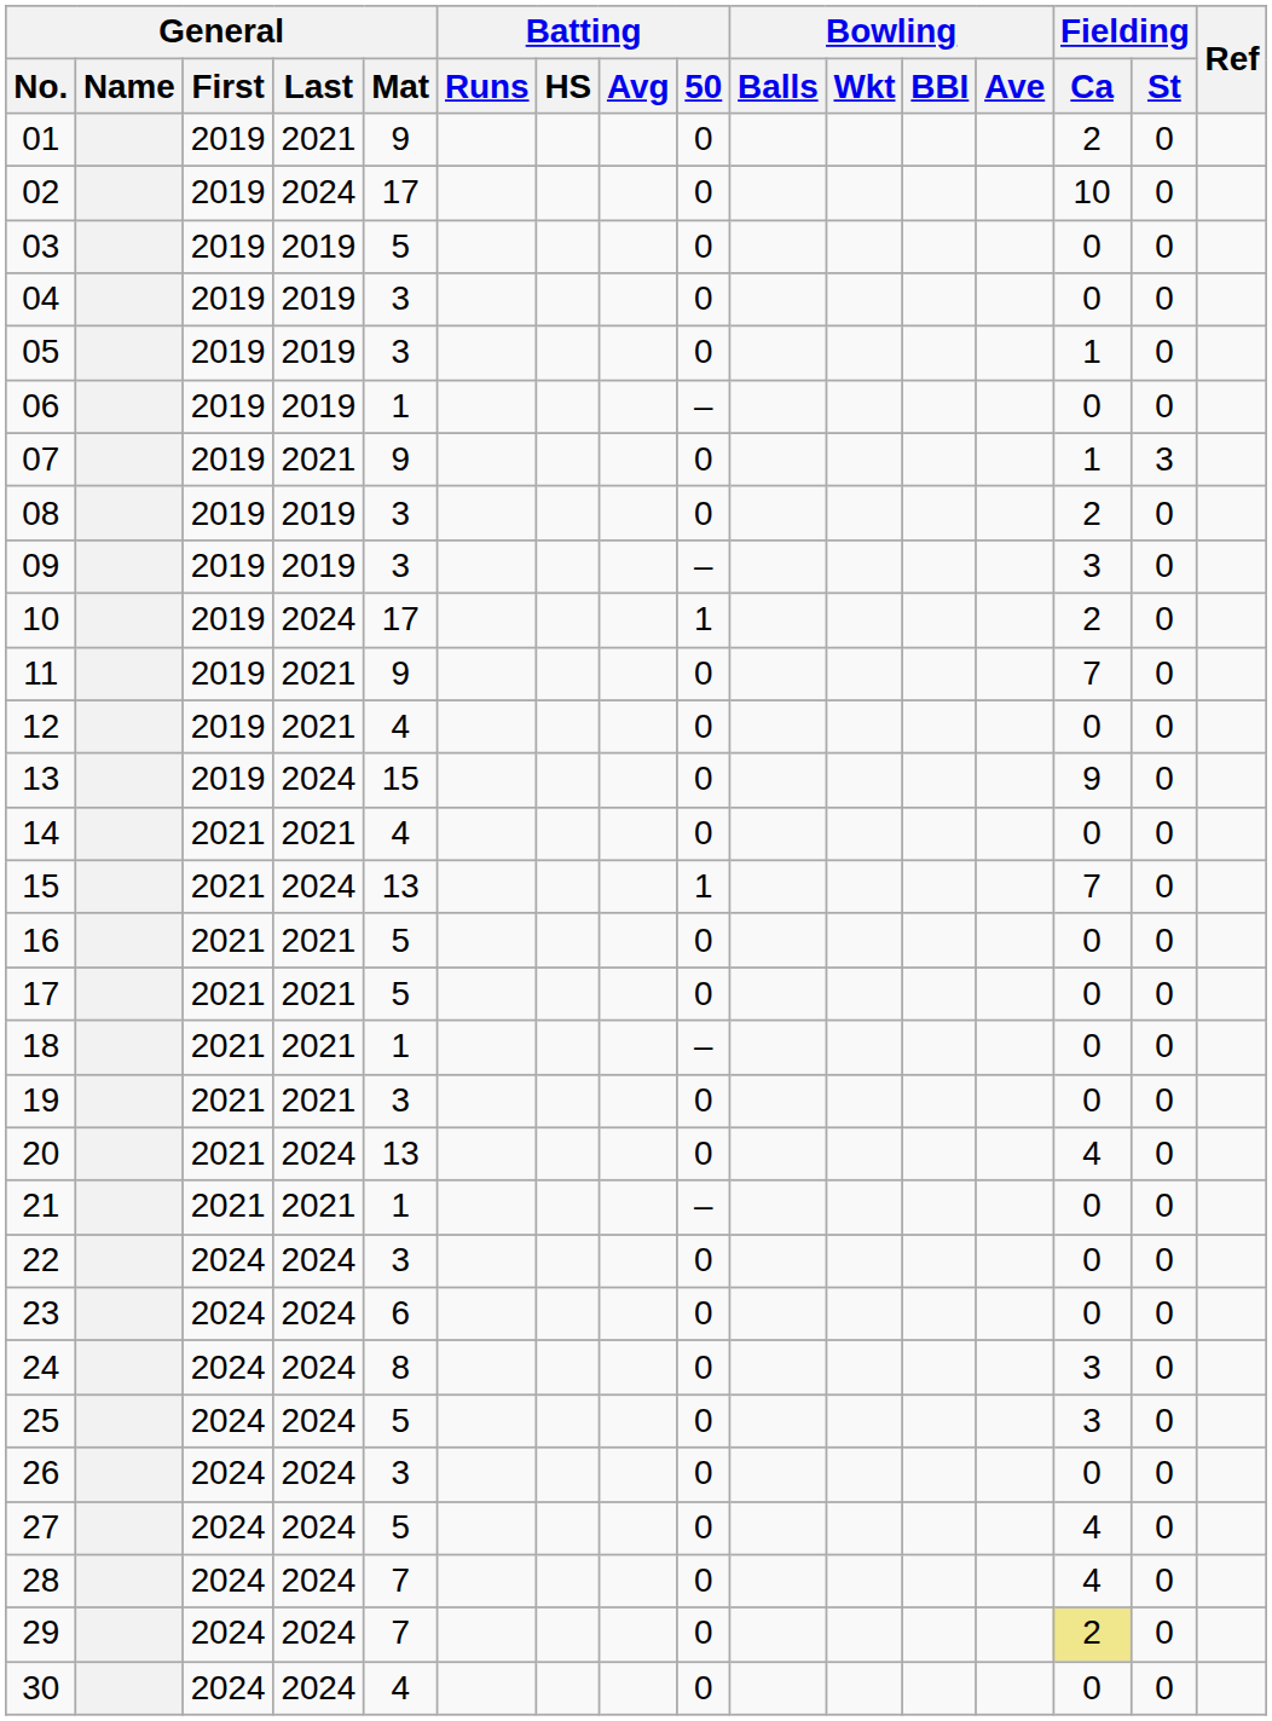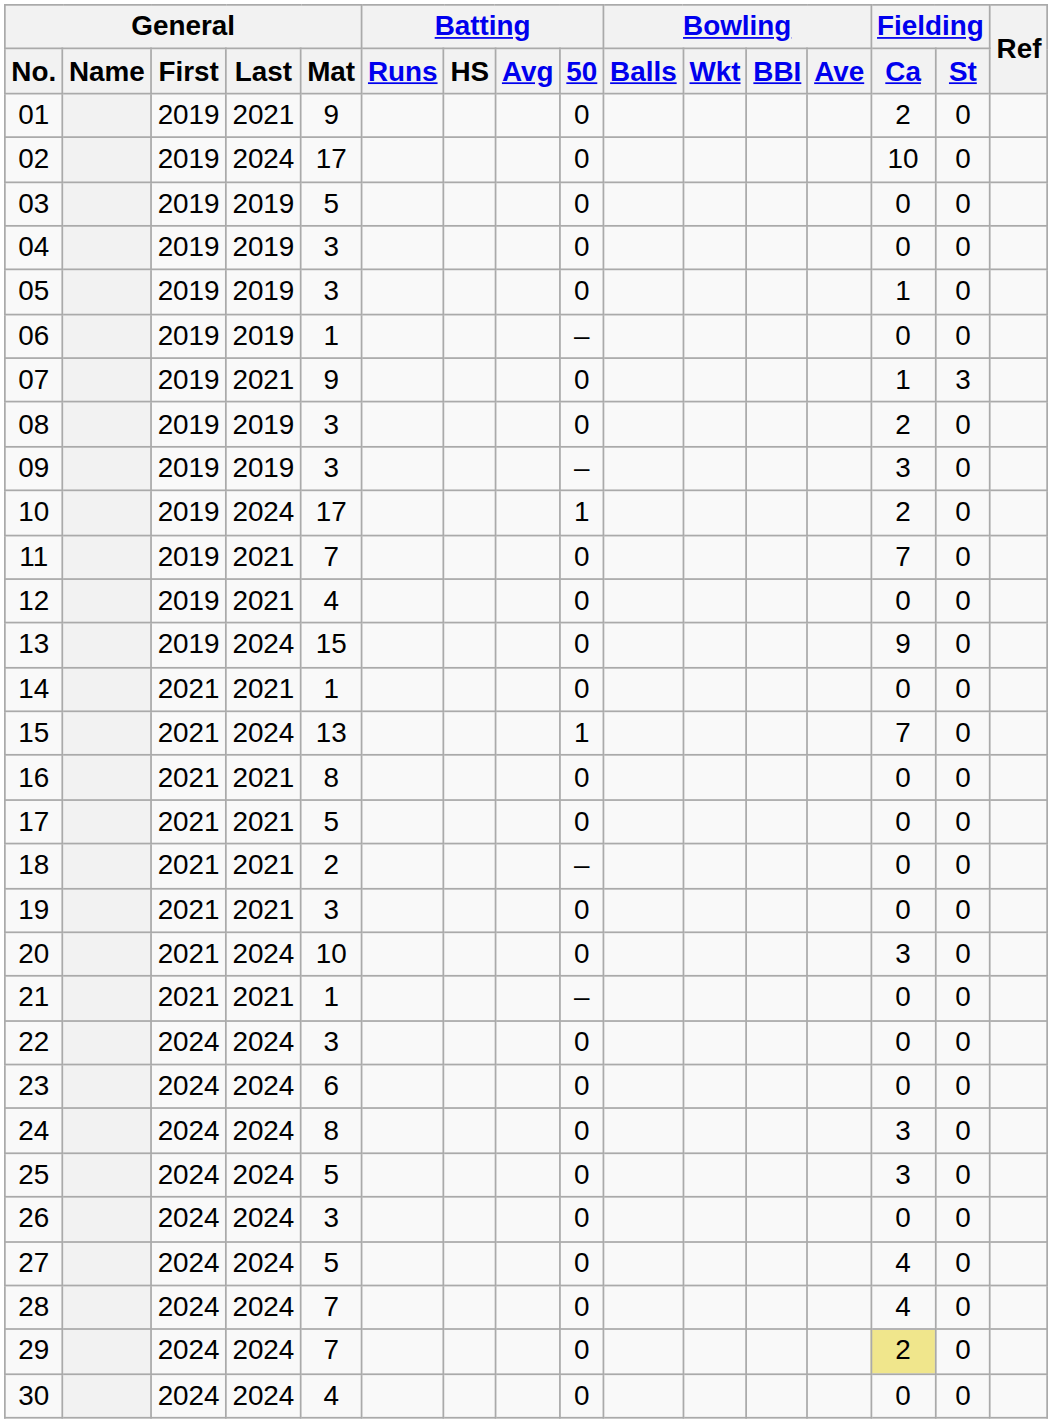 <table class="wikitable plainrowheaders sortable">
 <tr align="center">
 <th scope="col" colspan=5 class="unsortable">General</th>
 <th scope="col" colspan=4 class="unsortable"><a href='#'>Batting</a></th>
 <th scope="col" colspan=4 class="unsortable"><a href='#'>Bowling</a></th>
 <th scope="col" colspan=2 class="unsortable"><a href='#'>Fielding</a></th>
 <th scope="col" rowspan=2 class="unsortable">Ref</th>
 </tr>
 <tr align="center">
 <th scope="col">No.</th>
 <th scope="col">Name</th>
 <th scope="col">First</th>
 <th scope="col">Last</th>
 <th scope="col">Mat</th>
 <th scope="col"><a href='#'>Runs</a></th>
 <th scope="col">HS</th>
 <th scope="col"><a href='#'>Avg</a></th>
 <th scope="col"><a href='#'>50</a></th>
 <th scope="col"><a href='#'>Balls</a></th>
 <th scope="col"><a href='#'>Wkt</a></th>
 <th scope="col"><a href='#'>BBI</a></th>
 <th scope="col"><a href='#'>Ave</a></th>
 <th scope="col"><a href='#'>Ca</a></th>
 <th scope="col"><a href='#'>St</a></th>
 </tr>
 <tr align="center">
 <td><span>0</span>1</td>
 <th scope="row" align="left"></th>
 <td>2019</td>
 <td>2021</td>
 <td>9</td>
 <td></td>
 <td></td>
 <td></td>
 <td>0</td>
 <td></td>
 <td></td>
 <td></td>
 <td></td>
 <td>2</td>
 <td>0</td>
 <td></td>
 </tr>
 <tr align="center">
 <td><span>0</span>2</td>
 <th scope="row" align="left"></th>
 <td>2019</td>
 <td>2024</td>
 <td>17</td>
 <td></td>
 <td></td>
 <td></td>
 <td>0</td>
 <td></td>
 <td></td>
 <td></td>
 <td></td>
 <td>10</td>
 <td>0</td>
 <td></td>
 </tr>
 <tr align="center">
 <td><span>0</span>3</td>
 <th scope="row" align="left"></th>
 <td>2019</td>
 <td>2019</td>
 <td>5</td>
 <td></td>
 <td></td>
 <td></td>
 <td>0</td>
 <td></td>
 <td></td>
 <td></td>
 <td></td>
 <td>0</td>
 <td>0</td>
 <td></td>
 </tr>
 <tr align="center">
 <td><span>0</span>4</td>
 <th scope="row" align="left"></th>
 <td>2019</td>
 <td>2019</td>
 <td>3</td>
 <td></td>
 <td></td>
 <td></td>
 <td>0</td>
 <td></td>
 <td></td>
 <td></td>
 <td></td>
 <td>0</td>
 <td>0</td>
 <td></td>
 </tr>
 <tr align="center">
 <td><span>0</span>5</td>
 <th scope="row" align="left"></th>
 <td>2019</td>
 <td>2019</td>
 <td>3</td>
 <td></td>
 <td></td>
 <td></td>
 <td>0</td>
 <td></td>
 <td></td>
 <td></td>
 <td></td>
 <td>1</td>
 <td>0</td>
 <td></td>
 </tr>
 <tr align="center">
 <td><span>0</span>6</td>
 <th scope="row" align="left"></th>
 <td>2019</td>
 <td>2019</td>
 <td>1</td>
 <td></td>
 <td></td>
 <td></td>
 <td>–</td>
 <td></td>
 <td></td>
 <td></td>
 <td></td>
 <td>0</td>
 <td>0</td>
 <td></td>
 </tr>
 <tr align="center">
 <td><span>0</span>7</td>
 <th scope="row" align="left"></th>
 <td>2019</td>
 <td>2021</td>
 <td>9</td>
 <td></td>
 <td></td>
 <td></td>
 <td>0</td>
 <td></td>
 <td></td>
 <td></td>
 <td></td>
 <td>1</td>
 <td>3</td>
 <td></td>
 </tr>
 <tr align="center">
 <td><span>0</span>8</td>
 <th scope="row" align="left"></th>
 <td>2019</td>
 <td>2019</td>
 <td>3</td>
 <td></td>
 <td></td>
 <td></td>
 <td>0</td>
 <td></td>
 <td></td>
 <td></td>
 <td></td>
 <td>2</td>
 <td>0</td>
 <td></td>
 </tr>
 <tr align="center">
 <td><span>0</span>9</td>
 <th scope="row" align="left"></th>
 <td>2019</td>
 <td>2019</td>
 <td>3</td>
 <td></td>
 <td></td>
 <td></td>
 <td>–</td>
 <td></td>
 <td></td>
 <td></td>
 <td></td>
 <td>3</td>
 <td>0</td>
 <td></td>
 </tr>
 <tr align="center">
 <td>10</td>
 <th scope="row" align="left"></th>
 <td>2019</td>
 <td>2024</td>
 <td>17</td>
 <td></td>
 <td></td>
 <td></td>
 <td>1</td>
 <td></td>
 <td></td>
 <td></td>
 <td></td>
 <td>2</td>
 <td>0</td>
 <td></td>
 </tr>
 <tr align="center">
 <td>11</td>
 <th scope="row" align="left"></th>
 <td>2019</td>
 <td>2021</td>
-<td>9</td>
+<td>7</td>
 <td></td>
 <td></td>
 <td></td>
 <td>0</td>
 <td></td>
 <td></td>
 <td></td>
 <td></td>
 <td>7</td>
 <td>0</td>
 <td></td>
 </tr>
 <tr align="center">
 <td>12</td>
 <th scope="row" align="left"></th>
 <td>2019</td>
 <td>2021</td>
 <td>4</td>
 <td></td>
 <td></td>
 <td></td>
 <td>0</td>
 <td></td>
 <td></td>
 <td></td>
 <td></td>
 <td>0</td>
 <td>0</td>
 <td></td>
 </tr>
 <tr align="center">
 <td>13</td>
 <th scope="row" align="left"></th>
 <td>2019</td>
 <td>2024</td>
 <td>15</td>
 <td></td>
 <td></td>
 <td></td>
 <td>0</td>
 <td></td>
 <td></td>
 <td></td>
 <td></td>
 <td>9</td>
 <td>0</td>
 <td></td>
 </tr>
 <tr align="center">
 <td>14</td>
 <th scope="row" align="left"></th>
 <td>2021</td>
 <td>2021</td>
-<td>4</td>
+<td>1</td>
 <td></td>
 <td></td>
 <td></td>
 <td>0</td>
 <td></td>
 <td></td>
 <td></td>
 <td></td>
 <td>0</td>
 <td>0</td>
 <td></td>
 </tr>
 <tr align="center">
 <td>15</td>
 <th scope="row" align="left"></th>
 <td>2021</td>
 <td>2024</td>
 <td>13</td>
 <td></td>
 <td></td>
 <td></td>
 <td>1</td>
 <td></td>
 <td></td>
 <td></td>
 <td></td>
 <td>7</td>
 <td>0</td>
 <td></td>
 </tr>
 <tr align="center">
 <td>16</td>
 <th scope="row" align="left"></th>
 <td>2021</td>
 <td>2021</td>
-<td>5</td>
+<td>8</td>
 <td></td>
 <td></td>
 <td></td>
 <td>0</td>
 <td></td>
 <td></td>
 <td></td>
 <td></td>
 <td>0</td>
 <td>0</td>
 <td></td>
 </tr>
 <tr align="center">
 <td>17</td>
 <th scope="row" align="left"></th>
 <td>2021</td>
 <td>2021</td>
 <td>5</td>
 <td></td>
 <td></td>
 <td></td>
 <td>0</td>
 <td></td>
 <td></td>
 <td></td>
 <td></td>
 <td>0</td>
 <td>0</td>
 <td></td>
 </tr>
 <tr align="center">
 <td>18</td>
 <th scope="row" align="left"></th>
 <td>2021</td>
 <td>2021</td>
-<td>1</td>
+<td>2</td>
 <td></td>
 <td></td>
 <td></td>
 <td>–</td>
 <td></td>
 <td></td>
 <td></td>
 <td></td>
 <td>0</td>
 <td>0</td>
 <td></td>
 </tr>
 <tr align="center">
 <td>19</td>
 <th scope="row" align="left"></th>
 <td>2021</td>
 <td>2021</td>
 <td>3</td>
 <td></td>
 <td></td>
 <td></td>
 <td>0</td>
 <td></td>
 <td></td>
 <td></td>
 <td></td>
 <td>0</td>
 <td>0</td>
 <td></td>
 </tr>
 <tr align="center">
 <td>20</td>
 <th scope="row" align="left"></th>
 <td>2021</td>
 <td>2024</td>
-<td>13</td>
+<td>10</td>
 <td></td>
 <td></td>
 <td></td>
 <td>0</td>
 <td></td>
 <td></td>
 <td></td>
 <td></td>
-<td>4</td>
+<td>3</td>
 <td>0</td>
 <td></td>
 </tr>
 <tr align="center">
 <td>21</td>
 <th scope="row" align="left"></th>
 <td>2021</td>
 <td>2021</td>
 <td>1</td>
 <td></td>
 <td></td>
 <td></td>
 <td>–</td>
 <td></td>
 <td></td>
 <td></td>
 <td></td>
 <td>0</td>
 <td>0</td>
 <td></td>
 </tr>
 <tr align="center">
 <td>22</td>
 <th scope="row" align="left"></th>
 <td>2024</td>
 <td>2024</td>
 <td>3</td>
 <td></td>
 <td></td>
 <td></td>
 <td>0</td>
 <td></td>
 <td></td>
 <td></td>
 <td></td>
 <td>0</td>
 <td>0</td>
 <td></td>
 </tr>
 <tr align="center">
 <td>23</td>
 <th scope="row" align="left"></th>
 <td>2024</td>
 <td>2024</td>
 <td>6</td>
 <td></td>
 <td></td>
 <td></td>
 <td>0</td>
 <td></td>
 <td></td>
 <td></td>
 <td></td>
 <td>0</td>
 <td>0</td>
 <td></td>
 </tr>
 <tr align="center">
 <td>24</td>
 <th scope="row" align="left"></th>
 <td>2024</td>
 <td>2024</td>
 <td>8</td>
 <td></td>
 <td></td>
 <td></td>
 <td>0</td>
 <td></td>
 <td></td>
 <td></td>
 <td></td>
 <td>3</td>
 <td>0</td>
 <td></td>
 </tr>
 <tr align="center">
 <td>25</td>
 <th scope="row" align="left"></th>
 <td>2024</td>
 <td>2024</td>
 <td>5</td>
 <td></td>
 <td></td>
 <td></td>
 <td>0</td>
 <td></td>
 <td></td>
 <td></td>
 <td></td>
 <td>3</td>
 <td>0</td>
 <td></td>
 </tr>
 <tr align="center">
 <td>26</td>
 <th scope="row" align="left"></th>
 <td>2024</td>
 <td>2024</td>
 <td>3</td>
 <td></td>
 <td></td>
 <td></td>
 <td>0</td>
 <td></td>
 <td></td>
 <td></td>
 <td></td>
 <td>0</td>
 <td>0</td>
 <td></td>
 </tr>
 <tr align="center">
 <td>27</td>
 <th scope="row" align="left"></th>
 <td>2024</td>
 <td>2024</td>
 <td>5</td>
 <td></td>
 <td></td>
 <td></td>
 <td>0</td>
 <td></td>
 <td></td>
 <td></td>
 <td></td>
 <td>4</td>
 <td>0</td>
 <td></td>
 </tr>
 <tr align="center">
 <td>28</td>
 <th scope="row" align="left"></th>
 <td>2024</td>
 <td>2024</td>
 <td>7</td>
 <td></td>
 <td></td>
 <td></td>
 <td>0</td>
 <td></td>
 <td></td>
 <td></td>
 <td></td>
 <td>4</td>
 <td>0</td>
 <td></td>
 </tr>
 <tr align="center">
 <td>29</td>
 <th scope="row" align="left"></th>
 <td>2024</td>
 <td>2024</td>
 <td>7</td>
 <td></td>
 <td></td>
 <td></td>
 <td>0</td>
 <td></td>
 <td></td>
 <td></td>
 <td></td>
 <td style="background: khaki;">2</td>
 <td>0</td>
 <td></td>
 </tr>
 <tr align="center">
 <td>30</td>
 <th scope="row" align="left"></th>
 <td>2024</td>
 <td>2024</td>
 <td>4</td>
 <td></td>
 <td></td>
 <td></td>
 <td>0</td>
 <td></td>
 <td></td>
 <td></td>
 <td></td>
 <td>0</td>
 <td>0</td>
 <td></td>
 </tr>
 </table>
